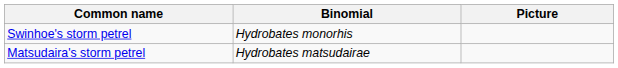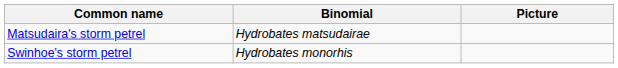 <table width=50% class="wikitable">
 <tr>
 <th width=30%>Common name</th>
 <th width=30%>Binomial</th>
 <th width=20%>Picture</th>
 </tr>
 <tr>
+<td><a href='#'>Matsudaira's storm petrel</a></td>
+<td><em>Hydrobates matsudairae</em></td>
+<td></td>
+</tr>
+<tr>
 <td><a href='#'>Swinhoe's storm petrel</a></td>
 <td><em>Hydrobates monorhis</em></td>
 <td></td>
 </tr>
-<tr>
-<td><a href='#'>Matsudaira's storm petrel</a></td>
-<td><em>Hydrobates matsudairae</em></td>
-<td></td>
-</tr>
 </table>
